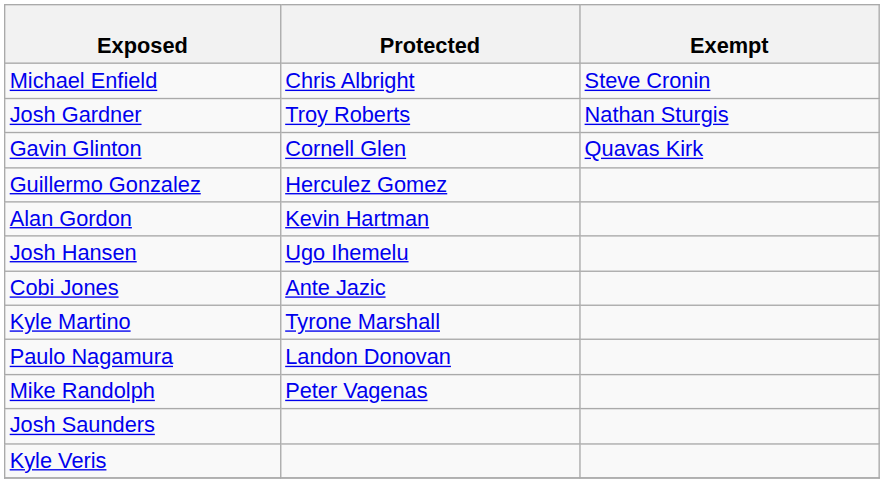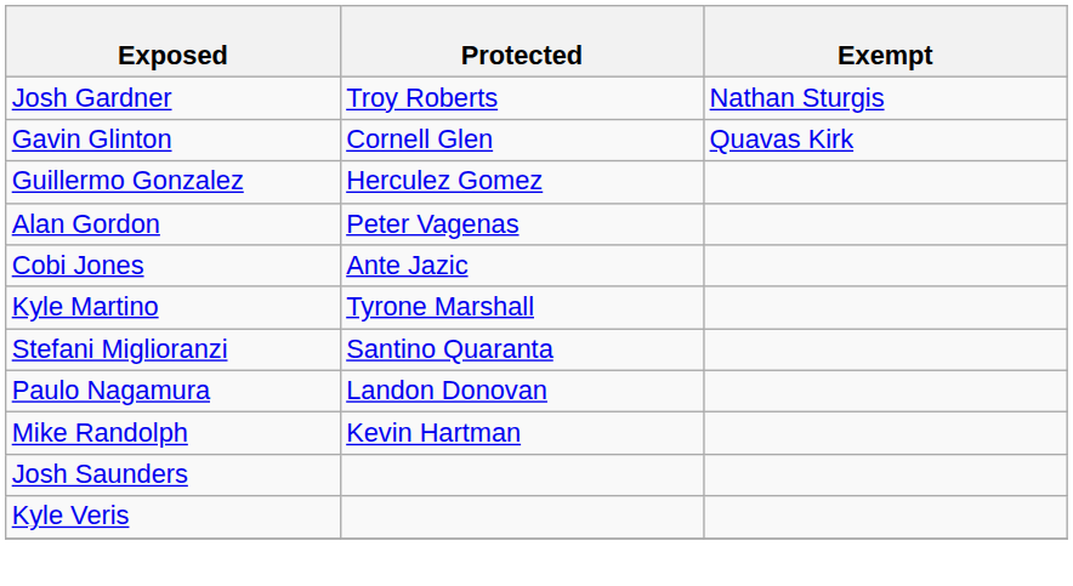 <table class="wikitable">
 <tr>
 <th style="width:23%"><br>Exposed</th>
 <th style="width:25%"><br>Protected</th>
 <th style="width:25%"><br>Exempt</th>
-</tr>
-<tr>
-<td><a href='#'>Michael Enfield</a></td>
-<td><a href='#'>Chris Albright</a></td>
-<td><a href='#'>Steve Cronin</a></td>
 </tr>
 <tr>
 <td><a href='#'>Josh Gardner</a></td>
 <td><a href='#'>Troy Roberts</a></td>
 <td><a href='#'>Nathan Sturgis</a></td>
 </tr>
 <tr>
 <td><a href='#'>Gavin Glinton</a></td>
 <td><a href='#'>Cornell Glen</a></td>
 <td><a href='#'>Quavas Kirk</a></td>
 </tr>
 <tr>
 <td><a href='#'>Guillermo Gonzalez</a></td>
 <td><a href='#'>Herculez Gomez</a></td>
 <td></td>
 </tr>
 <tr>
 <td><a href='#'>Alan Gordon</a></td>
-<td><a href='#'>Kevin Hartman</a></td>
-<td></td>
-</tr>
-<tr>
-<td><a href='#'>Josh Hansen</a></td>
-<td><a href='#'>Ugo Ihemelu</a></td>
+<td><a href='#'>Peter Vagenas</a></td>
 <td></td>
 </tr>
 <tr>
 <td><a href='#'>Cobi Jones</a></td>
 <td><a href='#'>Ante Jazic</a></td>
 <td></td>
 </tr>
 <tr>
 <td><a href='#'>Kyle Martino</a></td>
 <td><a href='#'>Tyrone Marshall</a></td>
 <td></td>
 </tr>
 <tr>
+<td><a href='#'>Stefani Miglioranzi</a></td>
+<td><a href='#'>Santino Quaranta</a></td>
+<td></td>
+</tr>
+<tr>
 <td><a href='#'>Paulo Nagamura</a></td>
 <td><a href='#'>Landon Donovan</a></td>
 <td></td>
 </tr>
 <tr>
 <td><a href='#'>Mike Randolph</a></td>
-<td><a href='#'>Peter Vagenas</a></td>
+<td><a href='#'>Kevin Hartman</a></td>
 <td></td>
 </tr>
 <tr>
 <td><a href='#'>Josh Saunders</a></td>
 <td></td>
 <td></td>
 </tr>
 <tr>
 <td><a href='#'>Kyle Veris</a></td>
 <td></td>
 <td></td>
 </tr>
 <tr>
 </tr>
 </table>
